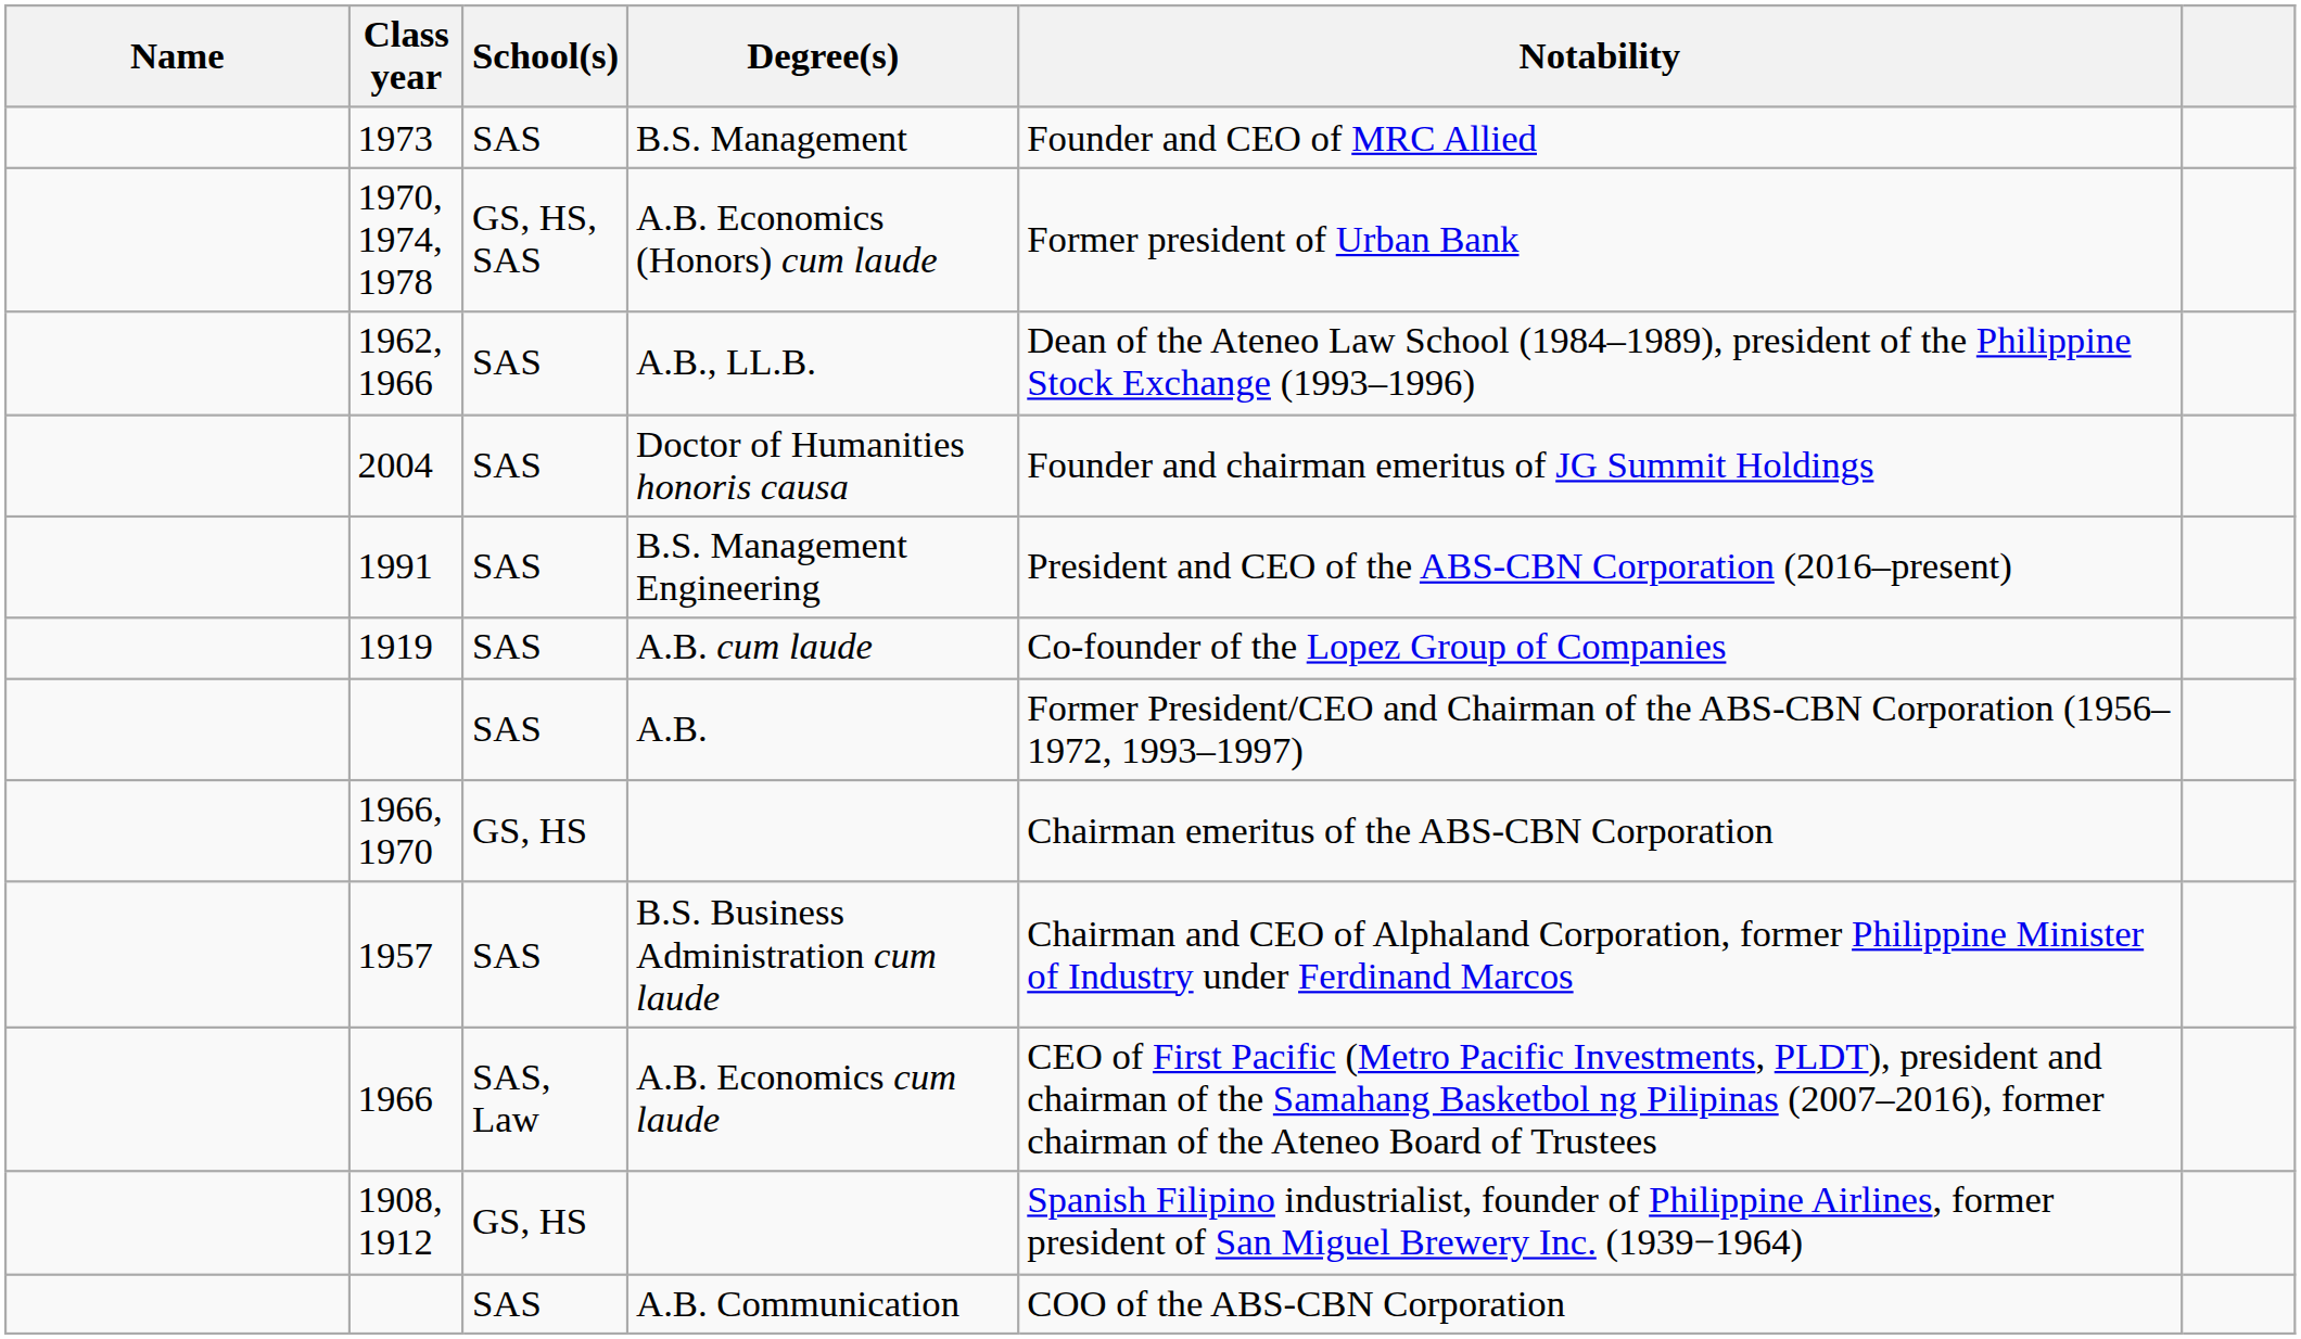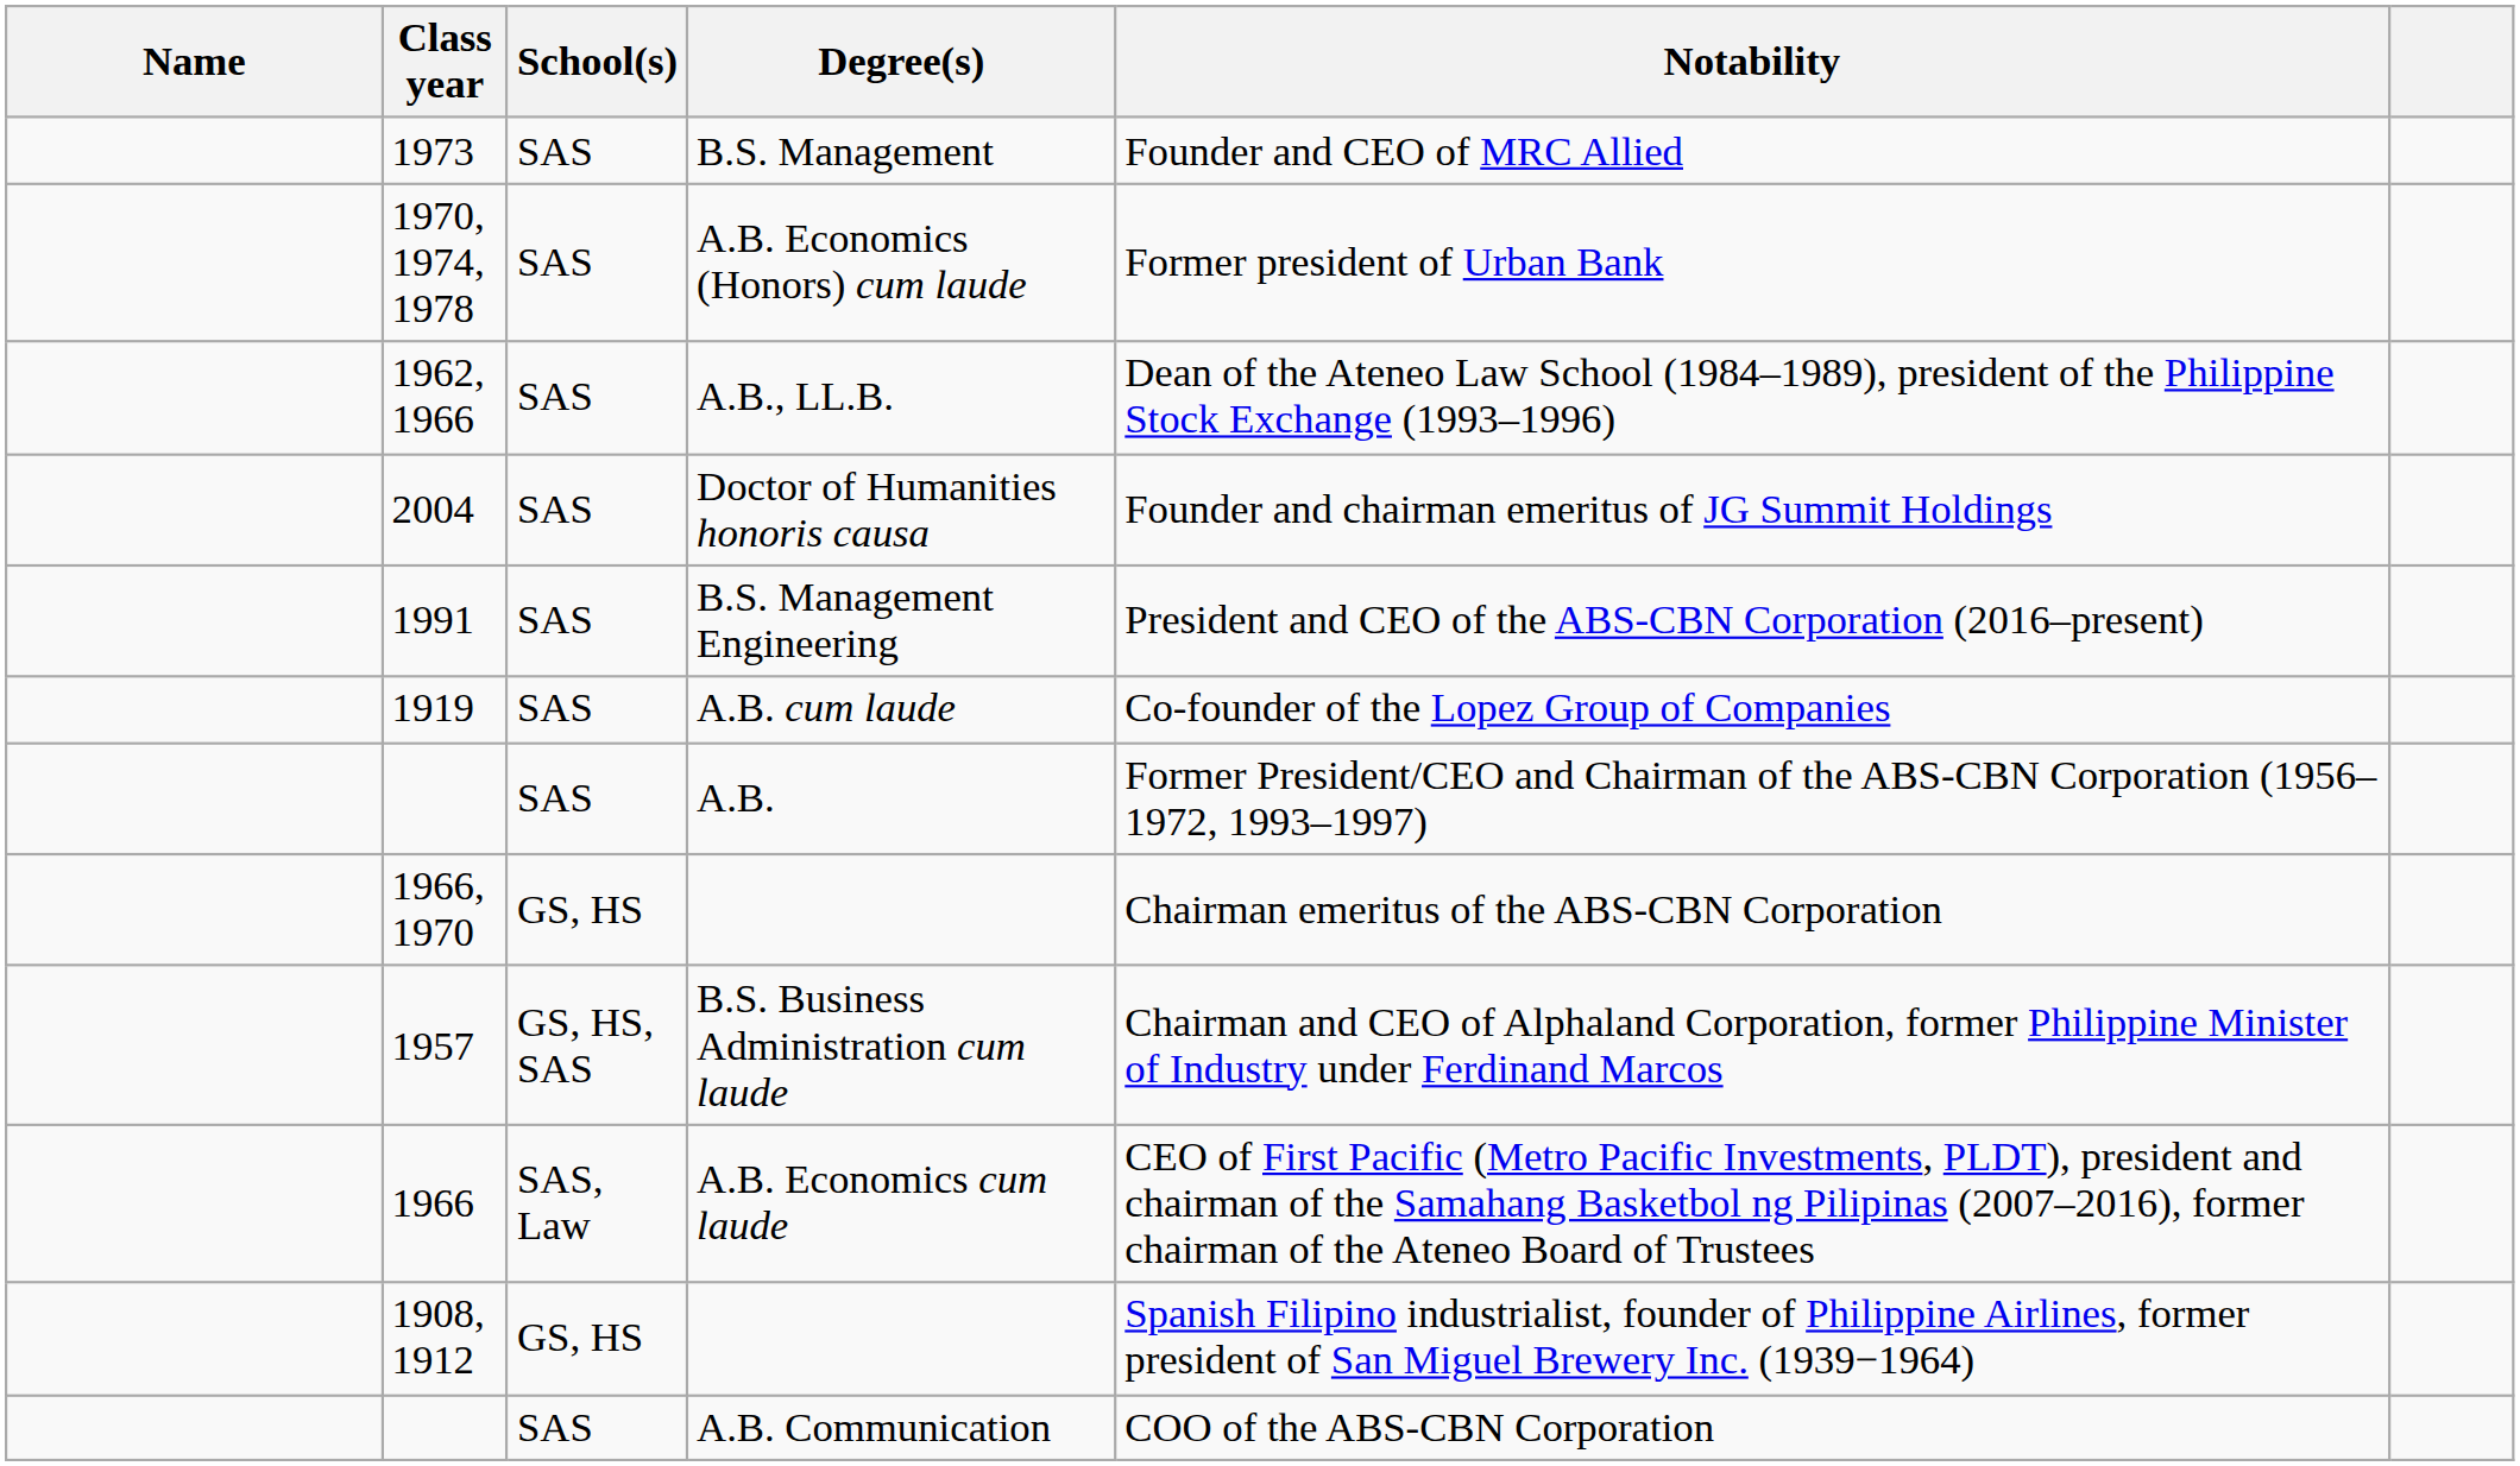 <table class="wikitable sortable" style="width:77%">
 <tr>
 <th style="width:15%;">Name</th>
 <th style="width:5%;">Class year</th>
 <th style="width:5%;">School(s)</th>
 <th>Degree(s)</th>
 <th style="width:*;" class="unsortable">Notability</th>
 <th style="width:5%;" class="unsortable"></th>
 </tr>
 <tr>
 <td></td>
 <td>1973</td>
 <td>SAS</td>
 <td>B.S. Management</td>
 <td>Founder and CEO of <a href='#'>MRC Allied</a></td>
 <td></td>
 </tr>
 <tr>
 <td></td>
 <td>1970, 1974, 1978</td>
-<td>GS, HS, SAS</td>
+<td>SAS</td>
 <td>A.B. Economics (Honors) <em>cum laude</em></td>
 <td>Former president of <a href='#'>Urban Bank</a></td>
 <td></td>
 </tr>
 <tr>
 <td></td>
 <td>1962, 1966</td>
 <td>SAS</td>
 <td>A.B., LL.B.</td>
 <td>Dean of the Ateneo Law School (1984–1989), president of the <a href='#'>Philippine Stock Exchange</a> (1993–1996)</td>
 <td></td>
 </tr>
 <tr>
 <td></td>
 <td>2004</td>
 <td>SAS</td>
 <td>Doctor of Humanities <em>honoris causa</em></td>
 <td>Founder and chairman emeritus of <a href='#'>JG Summit Holdings</a></td>
 <td></td>
 </tr>
 <tr>
 <td></td>
 <td>1991</td>
 <td>SAS</td>
 <td>B.S. Management Engineering</td>
 <td>President and CEO of the <a href='#'>ABS-CBN Corporation</a> (2016–present)</td>
 <td></td>
 </tr>
 <tr>
 <td></td>
 <td>1919</td>
 <td>SAS</td>
 <td>A.B. <em>cum laude</em></td>
 <td>Co-founder of the <a href='#'>Lopez Group of Companies</a></td>
 <td></td>
 </tr>
 <tr>
 <td></td>
 <td></td>
 <td>SAS</td>
 <td>A.B.</td>
 <td>Former President/CEO and Chairman of the ABS-CBN Corporation (1956–1972, 1993–1997)</td>
 <td></td>
 </tr>
 <tr>
 <td></td>
 <td>1966, 1970</td>
 <td>GS, HS</td>
 <td></td>
 <td>Chairman emeritus of the ABS-CBN Corporation</td>
 <td></td>
 </tr>
 <tr>
 <td></td>
 <td>1957</td>
-<td>SAS</td>
+<td>GS, HS, SAS</td>
 <td>B.S. Business Administration <em>cum laude</em></td>
 <td>Chairman and CEO of Alphaland Corporation, former <a href='#'>Philippine Minister of Industry</a> under <a href='#'>Ferdinand Marcos</a></td>
 <td></td>
 </tr>
 <tr>
 <td></td>
 <td>1966</td>
 <td>SAS, Law</td>
 <td>A.B. Economics <em>cum laude</em></td>
 <td>CEO of <a href='#'>First Pacific</a> (<a href='#'>Metro Pacific Investments</a>, <a href='#'>PLDT</a>), president and chairman of the <a href='#'>Samahang Basketbol ng Pilipinas</a> (2007–2016), former chairman of the Ateneo Board of Trustees</td>
 <td></td>
 </tr>
 <tr>
 <td></td>
 <td>1908, 1912</td>
 <td>GS, HS</td>
 <td></td>
 <td><a href='#'>Spanish Filipino</a> industrialist, founder of <a href='#'>Philippine Airlines</a>, former president of <a href='#'>San Miguel Brewery Inc.</a> (1939−1964)</td>
 <td></td>
 </tr>
 <tr>
 <td></td>
 <td></td>
 <td>SAS</td>
 <td>A.B. Communication</td>
 <td>COO of the ABS-CBN Corporation</td>
 <td></td>
 </tr>
 </table>
